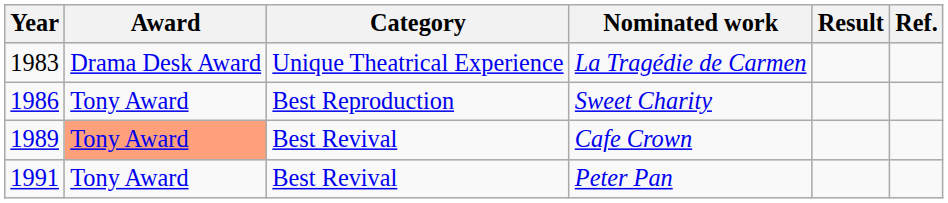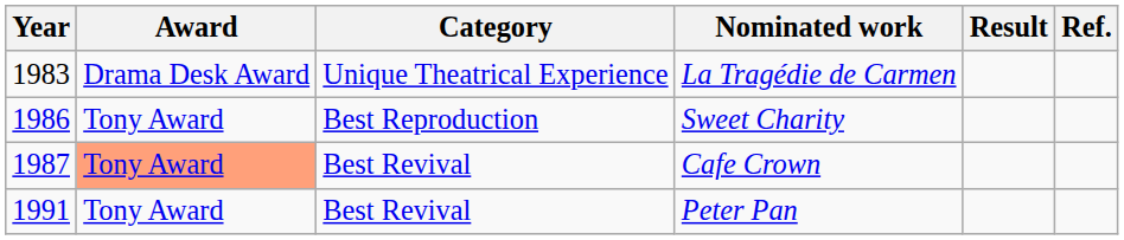 <table class=wikitable>
 <tr>
 <th>Year</th>
 <th>Award</th>
 <th>Category</th>
 <th>Nominated work</th>
 <th>Result</th>
 <th>Ref.</th>
 </tr>
 <tr>
 <td>1983</td>
 <td><a href='#'>Drama Desk Award</a></td>
 <td><a href='#'>Unique Theatrical Experience</a></td>
 <td><em><a href='#'>La Tragédie de Carmen</a></em></td>
 <td></td>
 <td align="center"></td>
 </tr>
 <tr>
 <td><a href='#'>1986</a></td>
 <td><a href='#'>Tony Award</a></td>
 <td><a href='#'>Best Reproduction</a></td>
 <td><em><a href='#'>Sweet Charity</a></em></td>
 <td></td>
 <td align="center"></td>
 </tr>
 <tr>
-<td><a href='#'>1989</a></td>
+<td><a href='#'>1987</a></td>
 <td style="background: lightsalmon;"><a href='#'>Tony Award</a></td>
 <td><a href='#'>Best Revival</a></td>
 <td><em><a href='#'>Cafe Crown</a></em></td>
 <td></td>
 <td align="center"></td>
 </tr>
 <tr>
 <td><a href='#'>1991</a></td>
 <td><a href='#'>Tony Award</a></td>
 <td><a href='#'>Best Revival</a></td>
 <td><em><a href='#'>Peter Pan</a></em></td>
 <td></td>
 <td align="center"></td>
 </tr>
 </table>
